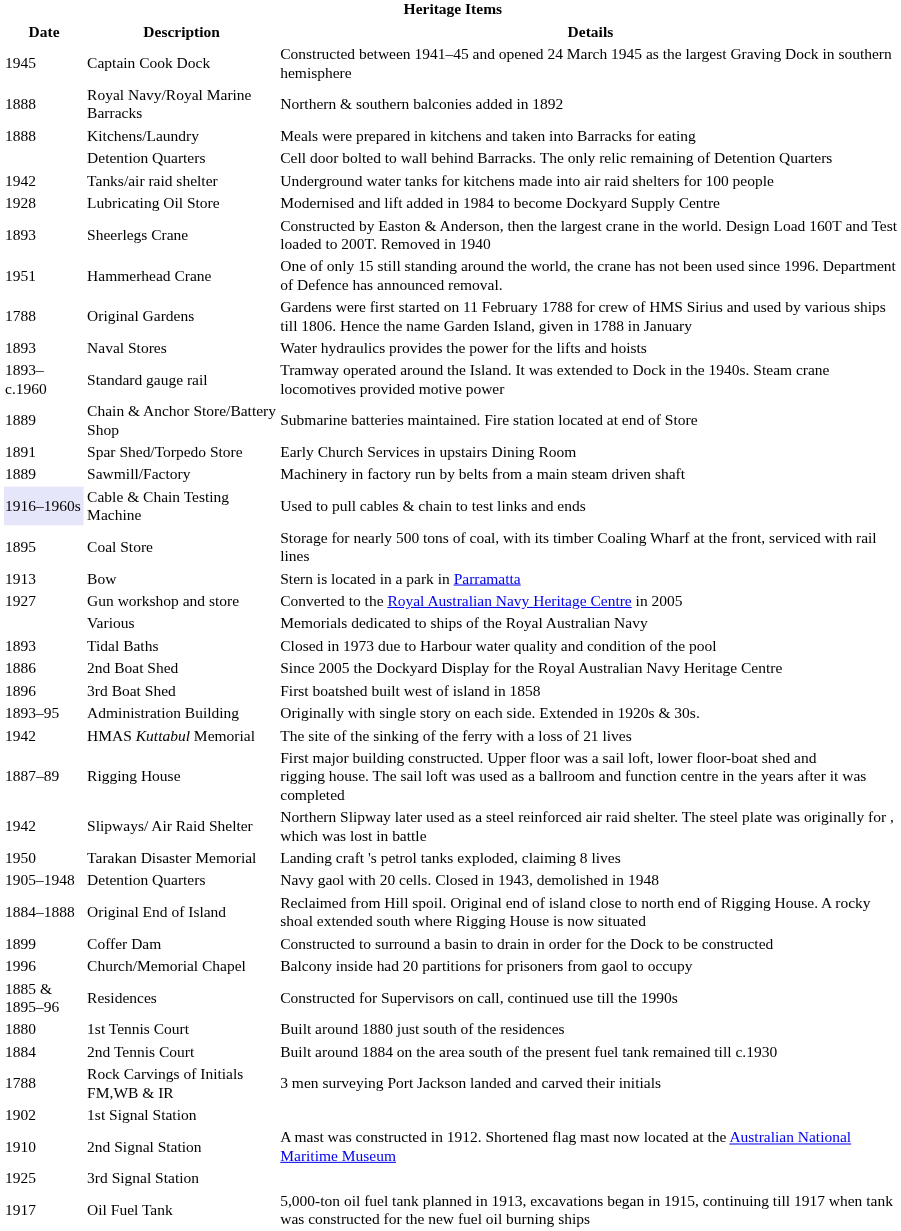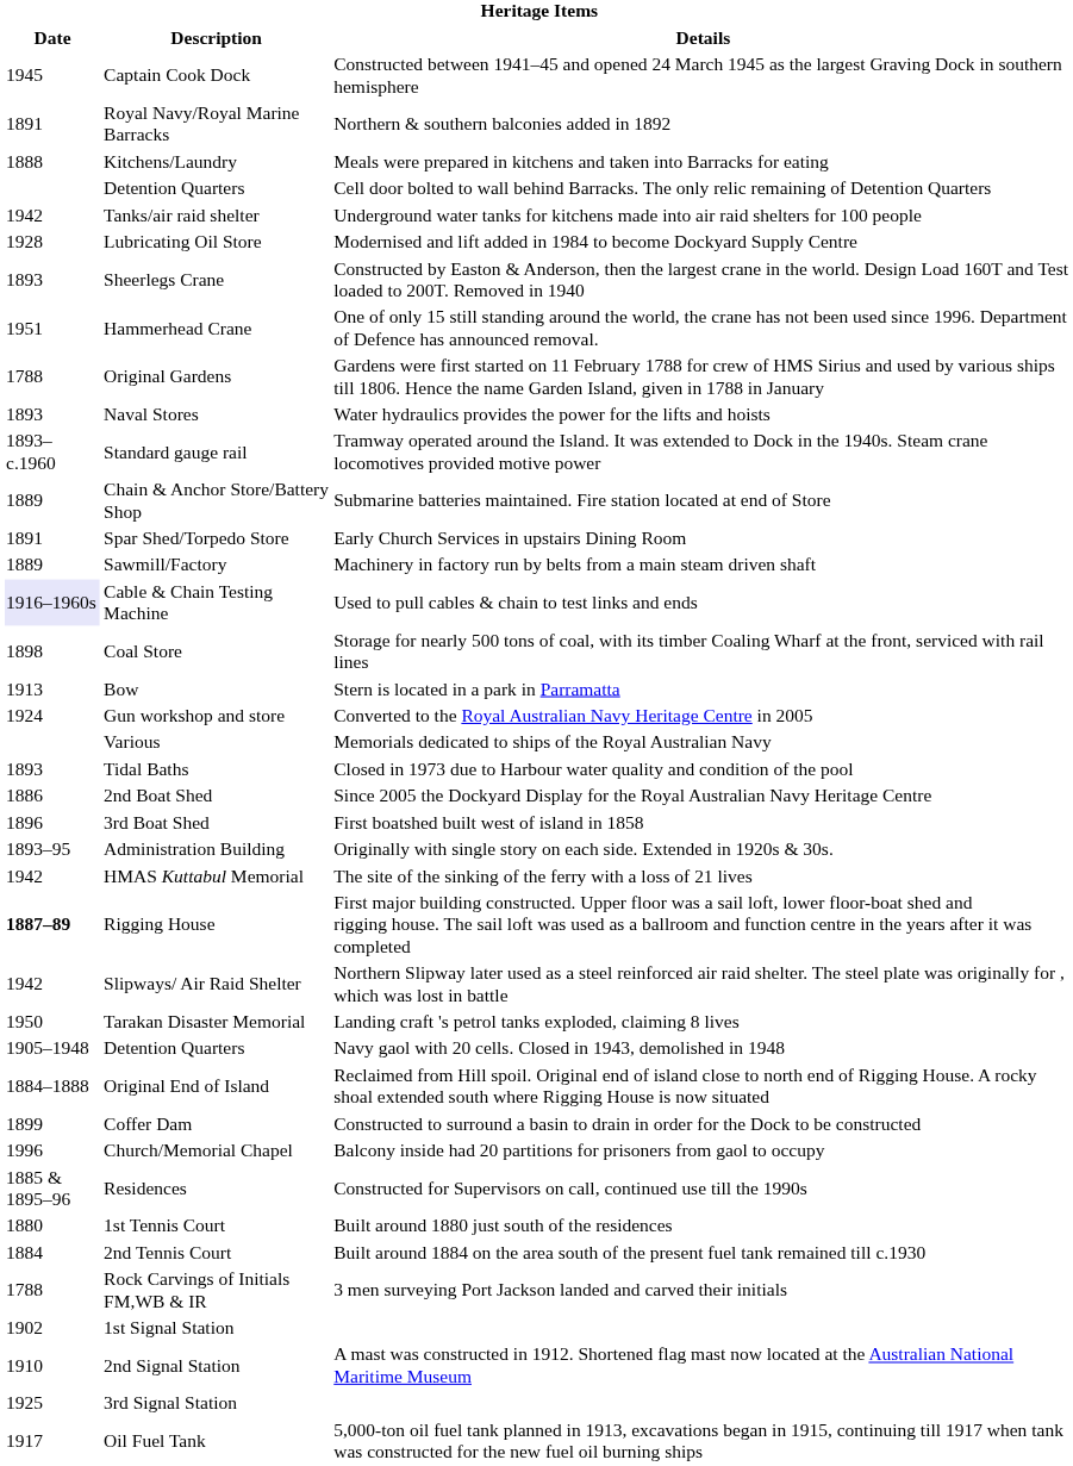 <table class="toccolours" style="width: 100%; font-size:95%;">
 <tr>
 <th colspan="9" bgcolor=>Heritage Items</th>
 </tr>
 <tr>
 <th>Date</th>
 <th>Description</th>
 <th>Details</th>
 </tr>
 <tr>
 <td>1945</td>
 <td>Captain Cook Dock</td>
 <td>Constructed between 1941–45 and opened 24 March 1945 as the largest Graving Dock in southern hemisphere</td>
 </tr>
 <tr -style="background:#E5E5FF">
-<td>1888</td>
+<td>1891</td>
 <td>Royal Navy/Royal Marine Barracks</td>
 <td>Northern & southern balconies added in 1892</td>
 </tr>
 <tr>
 <td>1888</td>
 <td>Kitchens/Laundry</td>
 <td>Meals were prepared in kitchens and taken into Barracks for eating</td>
 </tr>
 <tr -style="background:#E5E5FF">
 <td></td>
 <td>Detention Quarters</td>
 <td>Cell door bolted to wall behind Barracks. The only relic remaining of Detention Quarters</td>
 </tr>
 <tr>
 <td>1942</td>
 <td>Tanks/air raid shelter</td>
 <td>Underground water tanks for kitchens made into air raid shelters for 100 people</td>
 </tr>
 <tr -style="background:#E5E5FF">
 <td>1928</td>
 <td>Lubricating Oil Store</td>
 <td>Modernised and lift added in 1984 to become Dockyard Supply Centre</td>
 </tr>
 <tr>
 <td>1893</td>
 <td>Sheerlegs Crane</td>
 <td>Constructed by Easton & Anderson, then the largest crane in the world. Design Load 160T and Test loaded to 200T. Removed in 1940</td>
 </tr>
 <tr -style="background:#E5E5FF">
 <td>1951</td>
 <td>Hammerhead Crane</td>
 <td>One of only 15 still standing around the world, the crane has not been used since 1996. Department of Defence has announced removal.</td>
 </tr>
 <tr>
 <td>1788</td>
 <td>Original Gardens</td>
 <td>Gardens were first started on 11 February 1788 for crew of HMS Sirius and used by various ships till 1806. Hence the name Garden Island, given in 1788 in January</td>
 </tr>
 <tr -style="background:#E5E5FF">
 <td>1893</td>
 <td>Naval Stores</td>
 <td>Water hydraulics provides the power for the lifts and hoists</td>
 </tr>
 <tr>
 <td>1893–c.1960</td>
 <td>Standard gauge rail</td>
 <td>Tramway operated around the Island. It was extended to Dock in the 1940s. Steam crane locomotives provided motive power</td>
 </tr>
 <tr -style="background:#E5E5FF">
 <td>1889</td>
 <td>Chain & Anchor Store/Battery Shop</td>
 <td>Submarine batteries maintained. Fire station located at end of Store</td>
 </tr>
 <tr>
 <td>1891</td>
 <td>Spar Shed/Torpedo Store</td>
 <td>Early Church Services in upstairs Dining Room</td>
 </tr>
 <tr -style="background:#E5E5FF">
 <td>1889</td>
 <td>Sawmill/Factory</td>
 <td>Machinery in factory run by belts from a main steam driven shaft</td>
 </tr>
 <tr>
 <td style="background: lavender;">1916–1960s</td>
 <td>Cable & Chain Testing Machine</td>
 <td>Used to pull cables & chain to test links and ends</td>
 </tr>
 <tr -style="background:#E5E5FF">
-<td>1895</td>
+<td>1898</td>
 <td>Coal Store</td>
 <td>Storage for nearly 500 tons of coal, with its timber Coaling Wharf at the front, serviced with rail lines</td>
 </tr>
 <tr>
 <td>1913</td>
 <td> Bow</td>
 <td>Stern is located in a park in <a href='#'>Parramatta</a></td>
 </tr>
 <tr -style="background:#E5E5FF">
-<td>1927</td>
+<td>1924</td>
 <td>Gun workshop and store</td>
 <td>Converted to the <a href='#'>Royal Australian Navy Heritage Centre</a> in 2005</td>
 </tr>
 <tr>
 <td></td>
 <td>Various</td>
 <td>Memorials dedicated to ships of the Royal Australian Navy</td>
 </tr>
 <tr -style="background:#E5E5FF">
 <td>1893</td>
 <td>Tidal Baths</td>
 <td>Closed in 1973 due to Harbour water quality and condition of the pool</td>
 </tr>
 <tr>
 <td>1886</td>
 <td>2nd Boat Shed</td>
 <td>Since 2005 the Dockyard Display for the Royal Australian Navy Heritage Centre</td>
 </tr>
 <tr -style="background:#E5E5FF">
 <td>1896</td>
 <td>3rd Boat Shed</td>
 <td>First boatshed built west of island in 1858</td>
 </tr>
 <tr>
 <td>1893–95</td>
 <td>Administration Building</td>
 <td>Originally with single story on each side. Extended in 1920s & 30s.</td>
 </tr>
 <tr -style="background:#E5E5FF">
 <td>1942</td>
 <td>HMAS <em>Kuttabul</em> Memorial</td>
 <td>The site of the sinking of the ferry  with a loss of 21 lives</td>
 </tr>
 <tr>
-<td>1887–89</td>
+<td><strong>1887–89</strong></td>
 <td>Rigging House</td>
 <td>First major building constructed. Upper floor was a sail loft, lower floor-boat shed and<br>rigging house. The sail loft was used as a ballroom and function centre in the years after it was completed</td>
 </tr>
 <tr -style="background:#E5E5FF">
 <td>1942</td>
 <td>Slipways/ Air Raid Shelter</td>
 <td>Northern Slipway later used as a steel reinforced air raid shelter. The steel plate was originally for , which was lost in battle</td>
 </tr>
 <tr>
 <td>1950</td>
 <td>Tarakan Disaster Memorial</td>
 <td>Landing craft 's petrol tanks exploded, claiming 8 lives</td>
 </tr>
 <tr -style="background:#E5E5FF">
 <td>1905–1948</td>
 <td>Detention Quarters</td>
 <td>Navy gaol with 20 cells. Closed in 1943, demolished in 1948</td>
 </tr>
 <tr>
 <td>1884–1888</td>
 <td>Original End of Island</td>
 <td>Reclaimed from Hill spoil. Original end of island close to north end of Rigging House. A rocky shoal extended south where Rigging House is now situated</td>
 </tr>
 <tr -style="background:#E5E5FF">
 <td>1899</td>
 <td>Coffer Dam</td>
 <td>Constructed to surround a basin to drain in order for the Dock to be constructed</td>
 </tr>
 <tr>
 <td>1996</td>
 <td>Church/Memorial Chapel</td>
 <td>Balcony inside had 20 partitions for prisoners from gaol to occupy</td>
 </tr>
 <tr -style="background:#E5E5FF">
 <td>1885 & 1895–96</td>
 <td>Residences</td>
 <td>Constructed for Supervisors on call, continued use till the 1990s</td>
 </tr>
 <tr>
 <td>1880</td>
 <td>1st Tennis Court</td>
 <td>Built around 1880 just south of the residences</td>
 </tr>
 <tr -style="background:#E5E5FF">
 <td>1884</td>
 <td>2nd Tennis Court</td>
 <td>Built around 1884 on the area south of the present fuel tank remained till c.1930</td>
 </tr>
 <tr>
 <td>1788</td>
 <td>Rock Carvings of Initials FM,WB & IR</td>
 <td>3 men surveying Port Jackson landed and carved their initials</td>
 </tr>
 <tr -style="background:#E5E5FF">
 <td>1902</td>
 <td>1st Signal Station</td>
 <td></td>
 </tr>
 <tr>
 <td>1910</td>
 <td>2nd Signal Station</td>
 <td>A  mast was constructed in 1912. Shortened flag mast now located at the <a href='#'>Australian National Maritime Museum</a></td>
 </tr>
 <tr -style="background:#E5E5FF">
 <td>1925</td>
 <td>3rd Signal Station</td>
 <td></td>
 </tr>
 <tr>
 <td>1917</td>
 <td>Oil Fuel Tank</td>
 <td>5,000-ton oil fuel tank planned in 1913, excavations began in 1915, continuing till 1917 when tank was constructed for the new fuel oil burning ships</td>
 </tr>
 </table>
